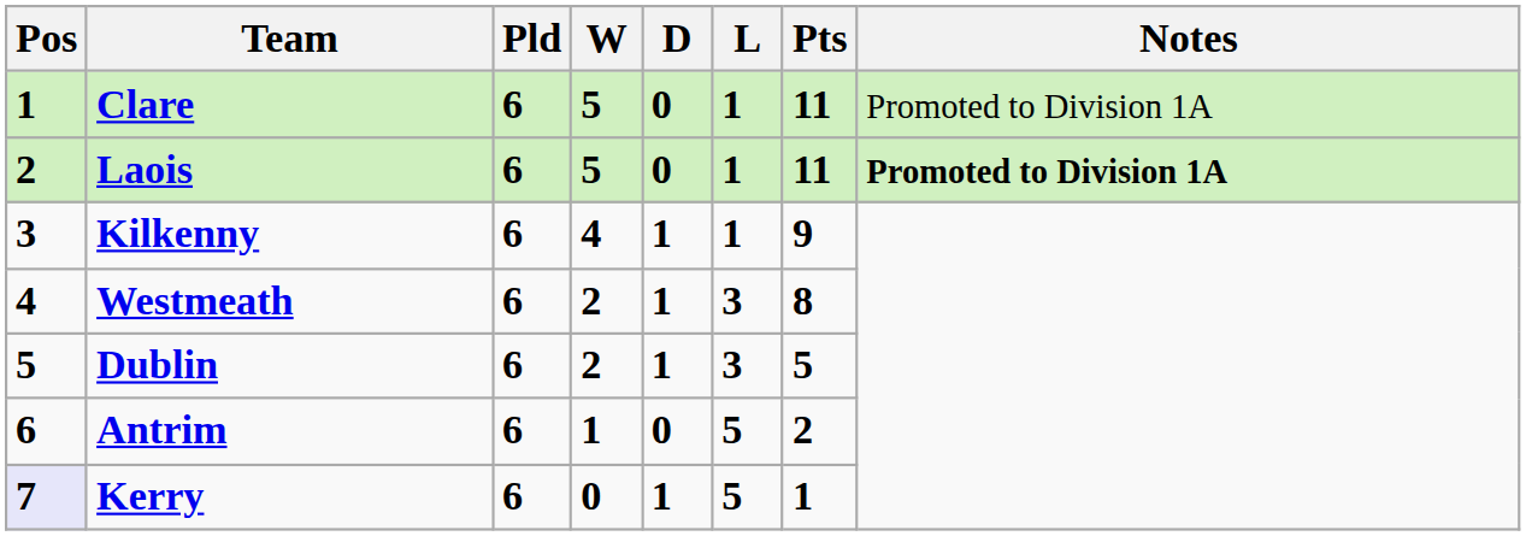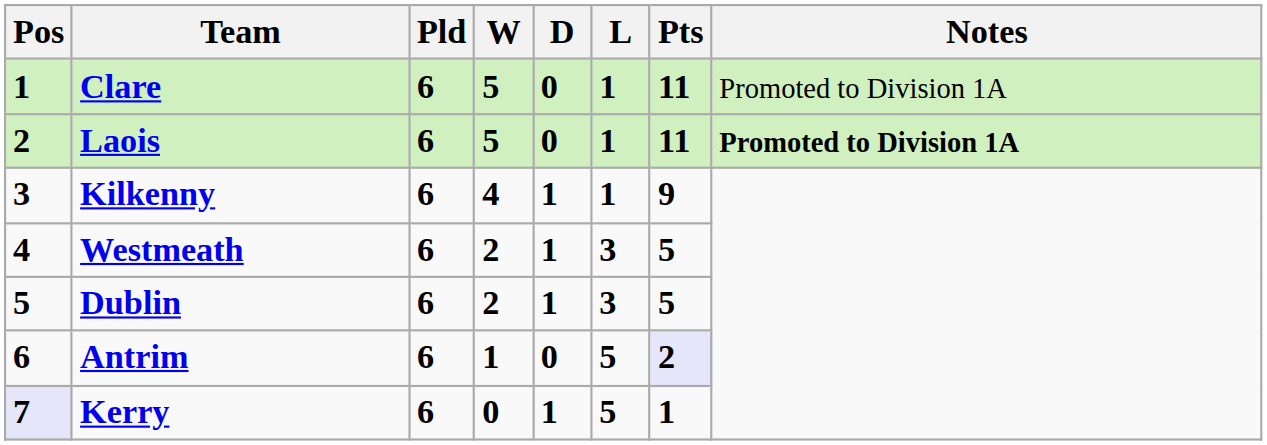 <table class="wikitable" style="text-align: centre;">
 <tr>
 <th width=20>Pos</th>
 <th width=150>Team</th>
 <th width=20>Pld</th>
 <th width=20>W</th>
 <th width=20>D</th>
 <th width=20>L</th>
 <th width=20>Pts</th>
 <th width=250>Notes</th>
 </tr>
 <tr style="background:#d0f0c0;">
 <td><strong>1</strong></td>
 <td align=left><strong> <a href='#'>Clare</a> </strong></td>
 <td><strong>6</strong></td>
 <td><strong>5</strong></td>
 <td><strong>0</strong></td>
 <td><strong>1</strong></td>
 <td><strong>11</strong></td>
 <td><small> Promoted to Division 1A</small></td>
 </tr>
 <tr style="background:#d0f0c0;">
 <td><strong>2</strong></td>
 <td align=left><strong> <a href='#'>Laois</a> </strong></td>
 <td><strong>6</strong></td>
 <td><strong>5</strong></td>
 <td><strong>0</strong></td>
 <td><strong>1</strong></td>
 <td><strong>11</strong></td>
 <td><strong><small>Promoted to Division 1A</small></strong></td>
 </tr>
 <tr>
 <td><strong>3</strong></td>
 <td align=left><strong> <a href='#'>Kilkenny</a> </strong></td>
 <td><strong>6</strong></td>
 <td><strong>4</strong></td>
 <td><strong>1</strong></td>
 <td><strong>1</strong></td>
 <td><strong>9</strong></td>
 </tr>
 <tr>
 <td><strong>4</strong></td>
 <td align=left><strong> <a href='#'>Westmeath</a> </strong></td>
 <td><strong>6</strong></td>
 <td><strong>2</strong></td>
 <td><strong>1</strong></td>
 <td><strong>3</strong></td>
-<td><strong>8</strong></td>
+<td><strong>5</strong></td>
 </tr>
 <tr>
 <td><strong>5</strong></td>
 <td align=left><strong> <a href='#'>Dublin</a> </strong></td>
 <td><strong>6</strong></td>
 <td><strong>2</strong></td>
 <td><strong>1</strong></td>
 <td><strong>3</strong></td>
 <td><strong>5</strong></td>
 </tr>
 <tr>
 <td><strong>6</strong></td>
 <td align=left><strong> <a href='#'>Antrim</a> </strong></td>
 <td><strong>6</strong></td>
 <td><strong>1</strong></td>
 <td><strong>0</strong></td>
 <td><strong>5</strong></td>
-<td><strong>2</strong></td>
+<td style="background: lavender;"><strong>2</strong></td>
 </tr>
 <tr>
 <td style="background: lavender;"><strong>7</strong></td>
 <td align=left><strong> <a href='#'>Kerry</a> </strong></td>
 <td><strong>6</strong></td>
 <td><strong>0</strong></td>
 <td><strong>1</strong></td>
 <td><strong>5</strong></td>
 <td><strong>1</strong></td>
 </tr>
 </table>
